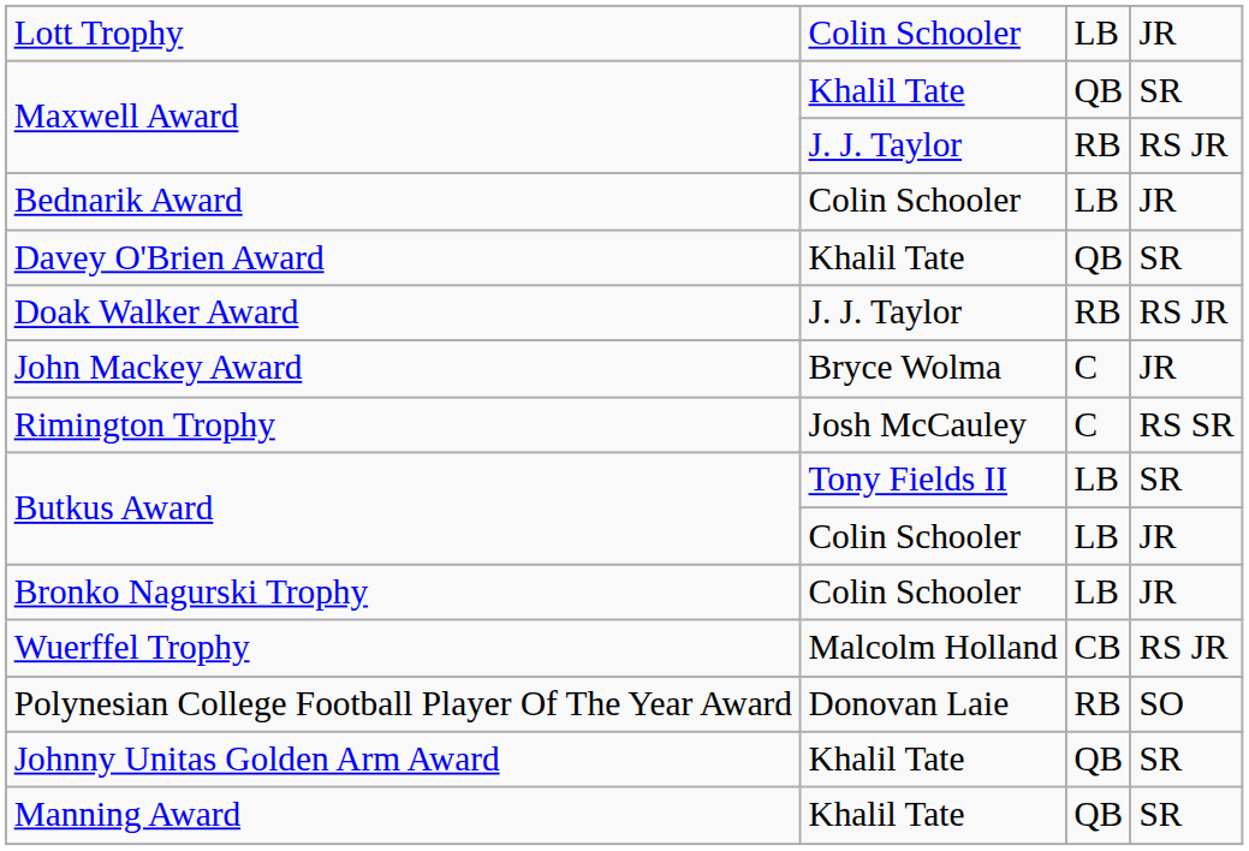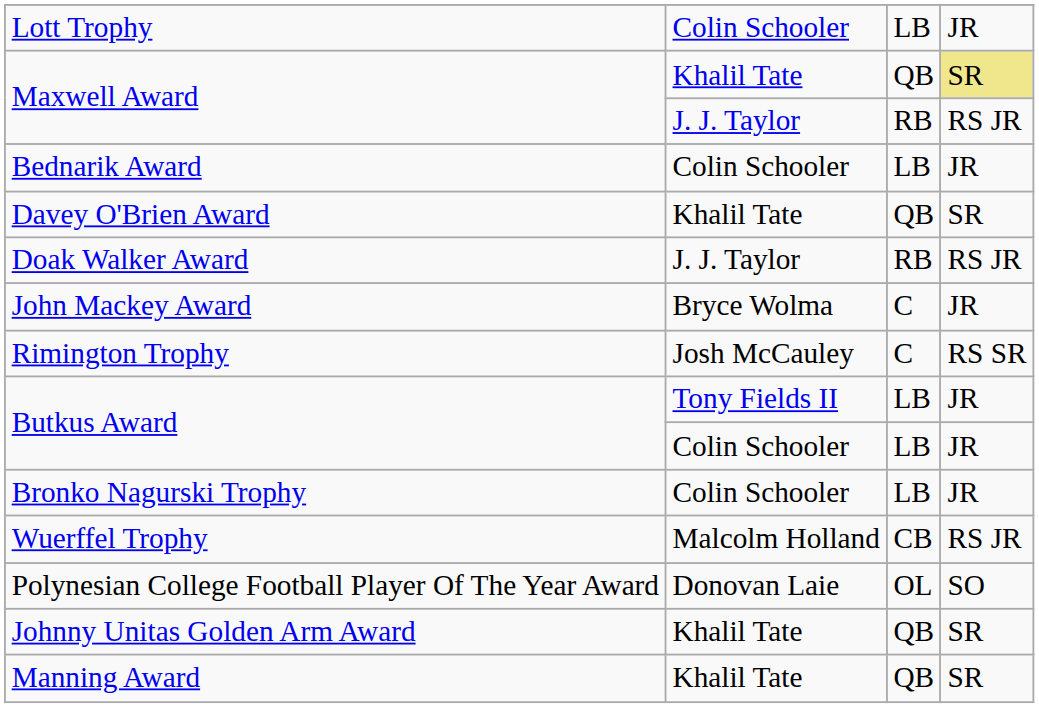 <table class="wikitable">
 <tr>
 <td><a href='#'>Lott Trophy</a></td>
 <td><a href='#'>Colin Schooler</a></td>
 <td>LB</td>
 <td>JR</td>
 </tr>
 <tr>
 <td rowspan=2><a href='#'>Maxwell Award</a></td>
 <td><a href='#'>Khalil Tate</a></td>
 <td>QB</td>
-<td>SR</td>
+<td style="background: khaki;">SR</td>
 </tr>
 <tr>
 <td><a href='#'>J. J. Taylor</a></td>
 <td>RB</td>
 <td>RS JR</td>
 </tr>
 <tr>
 <td><a href='#'>Bednarik Award</a></td>
 <td>Colin Schooler</td>
 <td>LB</td>
 <td>JR</td>
 </tr>
 <tr>
 <td><a href='#'>Davey O'Brien Award</a></td>
 <td>Khalil Tate</td>
 <td>QB</td>
 <td>SR</td>
 </tr>
 <tr>
 <td><a href='#'>Doak Walker Award</a></td>
 <td>J. J. Taylor</td>
 <td>RB</td>
 <td>RS JR</td>
 </tr>
 <tr>
 <td><a href='#'>John Mackey Award</a></td>
 <td>Bryce Wolma</td>
 <td>C</td>
 <td>JR</td>
 </tr>
 <tr>
 <td><a href='#'>Rimington Trophy</a></td>
 <td>Josh McCauley</td>
 <td>C</td>
 <td>RS SR</td>
 </tr>
 <tr>
 <td rowspan=2><a href='#'>Butkus Award</a></td>
 <td><a href='#'>Tony Fields II</a></td>
 <td>LB</td>
-<td>SR</td>
+<td>JR</td>
 </tr>
 <tr>
 <td>Colin Schooler</td>
 <td>LB</td>
 <td>JR</td>
 </tr>
 <tr>
 <td><a href='#'>Bronko Nagurski Trophy</a></td>
 <td>Colin Schooler</td>
 <td>LB</td>
 <td>JR</td>
 </tr>
 <tr>
 <td><a href='#'>Wuerffel Trophy</a></td>
 <td>Malcolm Holland</td>
 <td>CB</td>
 <td>RS JR</td>
 </tr>
 <tr>
 <td>Polynesian College Football Player Of The Year Award</td>
 <td>Donovan Laie</td>
-<td>RB</td>
+<td>OL</td>
 <td>SO</td>
 </tr>
 <tr>
 <td><a href='#'>Johnny Unitas Golden Arm Award</a></td>
 <td>Khalil Tate</td>
 <td>QB</td>
 <td>SR</td>
 </tr>
 <tr>
 <td><a href='#'>Manning Award</a></td>
 <td>Khalil Tate</td>
 <td>QB</td>
 <td>SR</td>
 </tr>
 </table>
